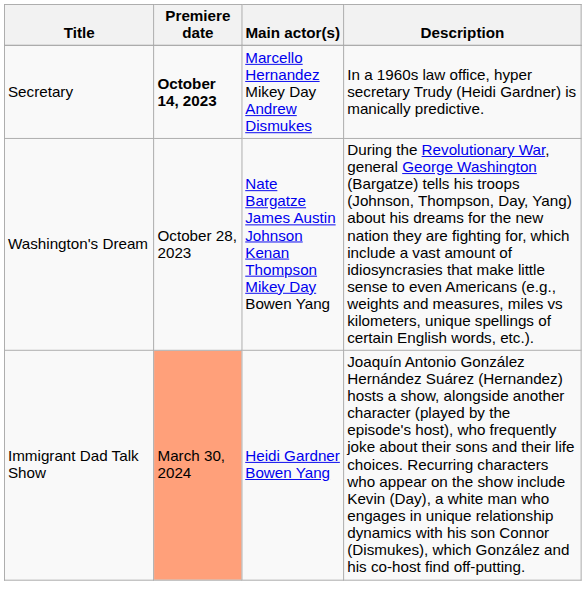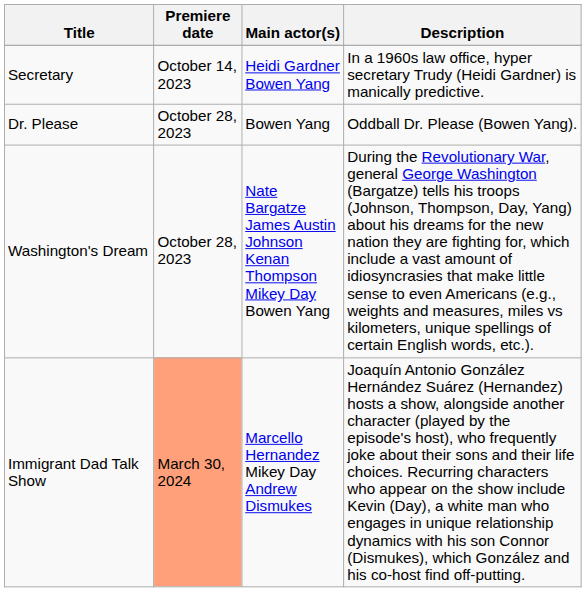 <table class="wikitable">
 <tr>
 <th style="vertical-align:bottom; width:150px;">Title</th>
 <th style="vertical-align:bottom; width:85px;" class="unsortable">Premiere date</th>
 <th style="vertical-align:bottom; width:100px;">Main actor(s)</th>
 <th style="vertical-align:bottom;" class="unsortable">Description</th>
 </tr>
 <tr>
 </tr>
 <tr>
 <td>Secretary</td>
-<td><strong>October 14, 2023</strong></td>
-<td><a href='#'>Marcello Hernandez</a><br>Mikey Day<br><a href='#'>Andrew Dismukes</a></td>
+<td>October 14, 2023</td>
+<td><a href='#'>Heidi Gardner</a><br><a href='#'>Bowen Yang</a></td>
 <td>In a 1960s law office, hyper secretary Trudy (Heidi Gardner) is manically predictive.</td>
+</tr>
+<tr>
+<td>Dr. Please</td>
+<td>October 28, 2023</td>
+<td>Bowen Yang</td>
+<td>Oddball Dr. Please (Bowen Yang).</td>
 </tr>
 <tr>
 <td>Washington's Dream</td>
 <td>October 28, 2023</td>
 <td><a href='#'>Nate Bargatze</a><br><a href='#'>James Austin Johnson</a><br><a href='#'>Kenan Thompson</a><br><a href='#'>Mikey Day</a><br>Bowen Yang</td>
 <td>During the <a href='#'>Revolutionary War</a>, general <a href='#'>George Washington</a> (Bargatze) tells his troops (Johnson, Thompson, Day, Yang) about his dreams for the new nation they are fighting for, which include a vast amount of idiosyncrasies that make little sense to even Americans (e.g., weights and measures, miles vs kilometers, unique spellings of certain English words, etc.).</td>
 </tr>
 <tr>
 <td>Immigrant Dad Talk Show</td>
 <td style="background: lightsalmon;">March 30, 2024</td>
-<td><a href='#'>Heidi Gardner</a><br><a href='#'>Bowen Yang</a></td>
+<td><a href='#'>Marcello Hernandez</a><br>Mikey Day<br><a href='#'>Andrew Dismukes</a></td>
 <td>Joaquín Antonio González Hernández Suárez (Hernandez) hosts a show, alongside another character (played by the episode's host), who frequently joke about their sons and their life choices. Recurring characters who appear on the show include Kevin (Day), a white man who engages in unique relationship dynamics with his son Connor (Dismukes), which González and his co-host find off-putting.</td>
 </tr>
 </table>
